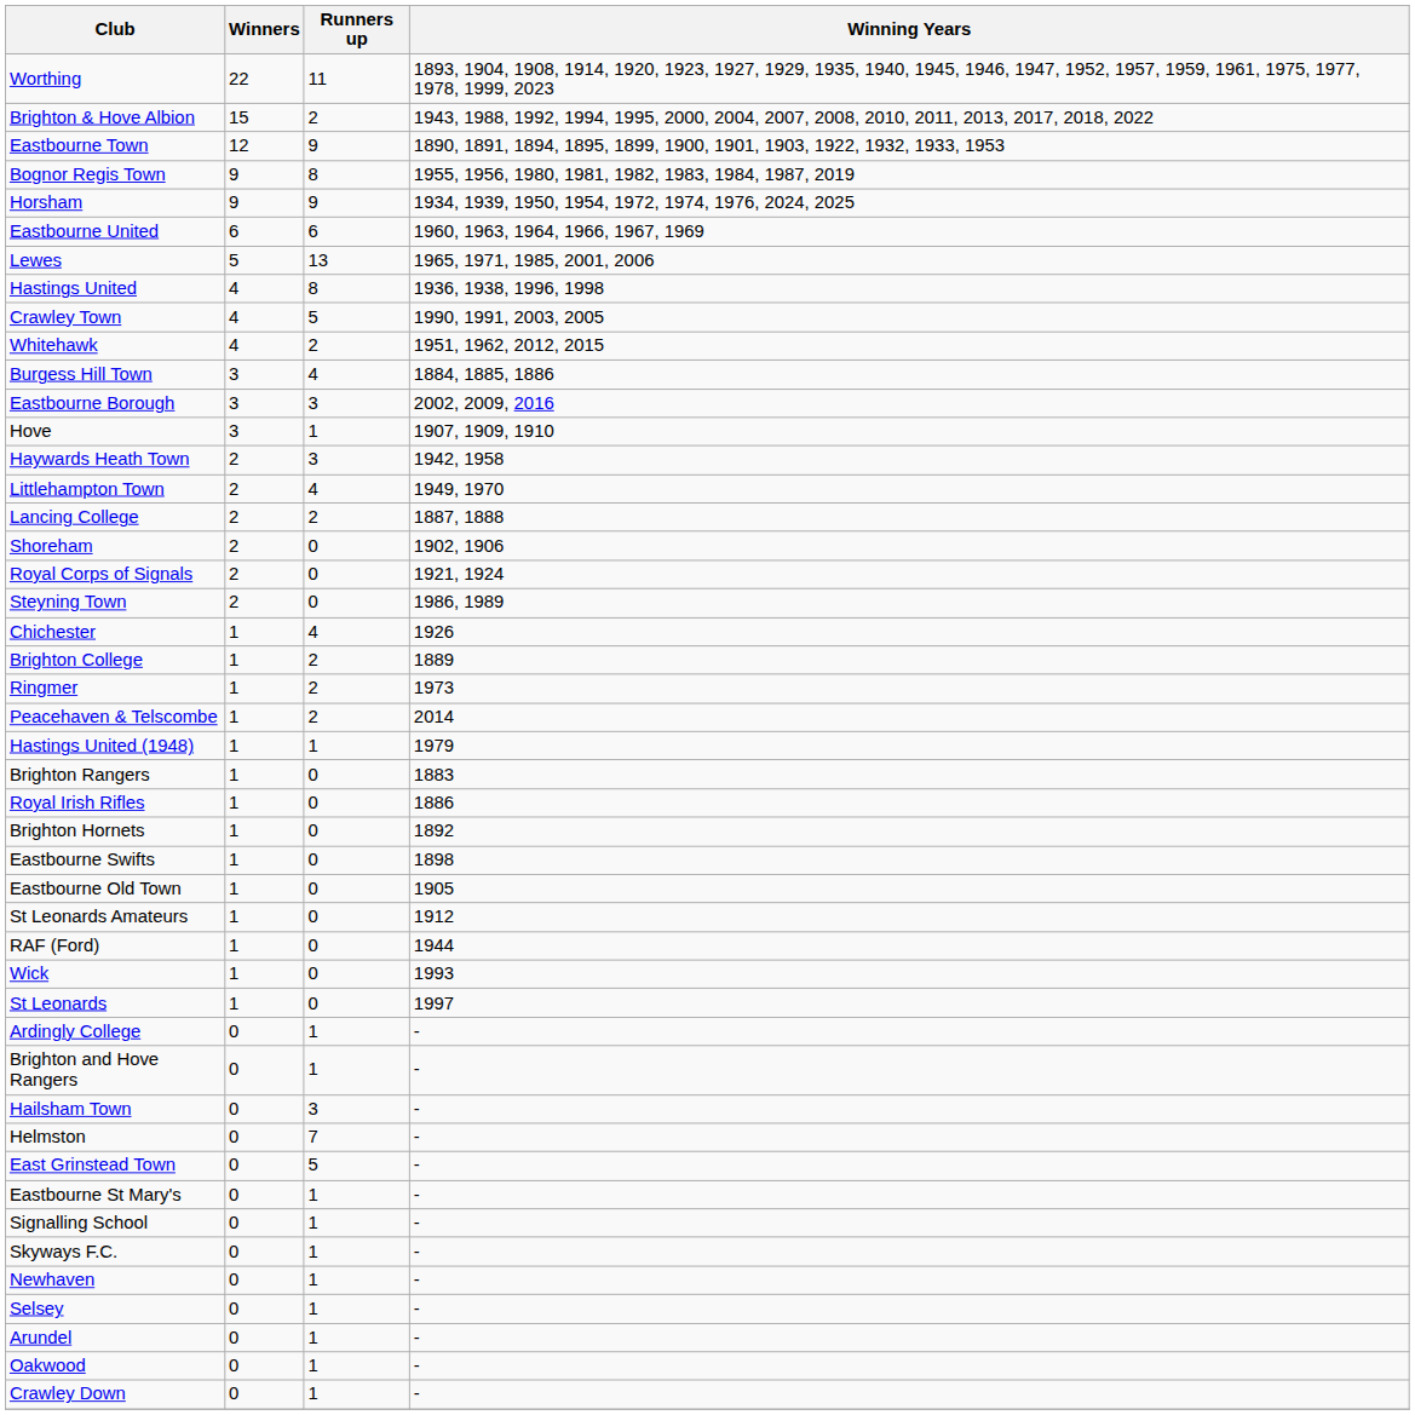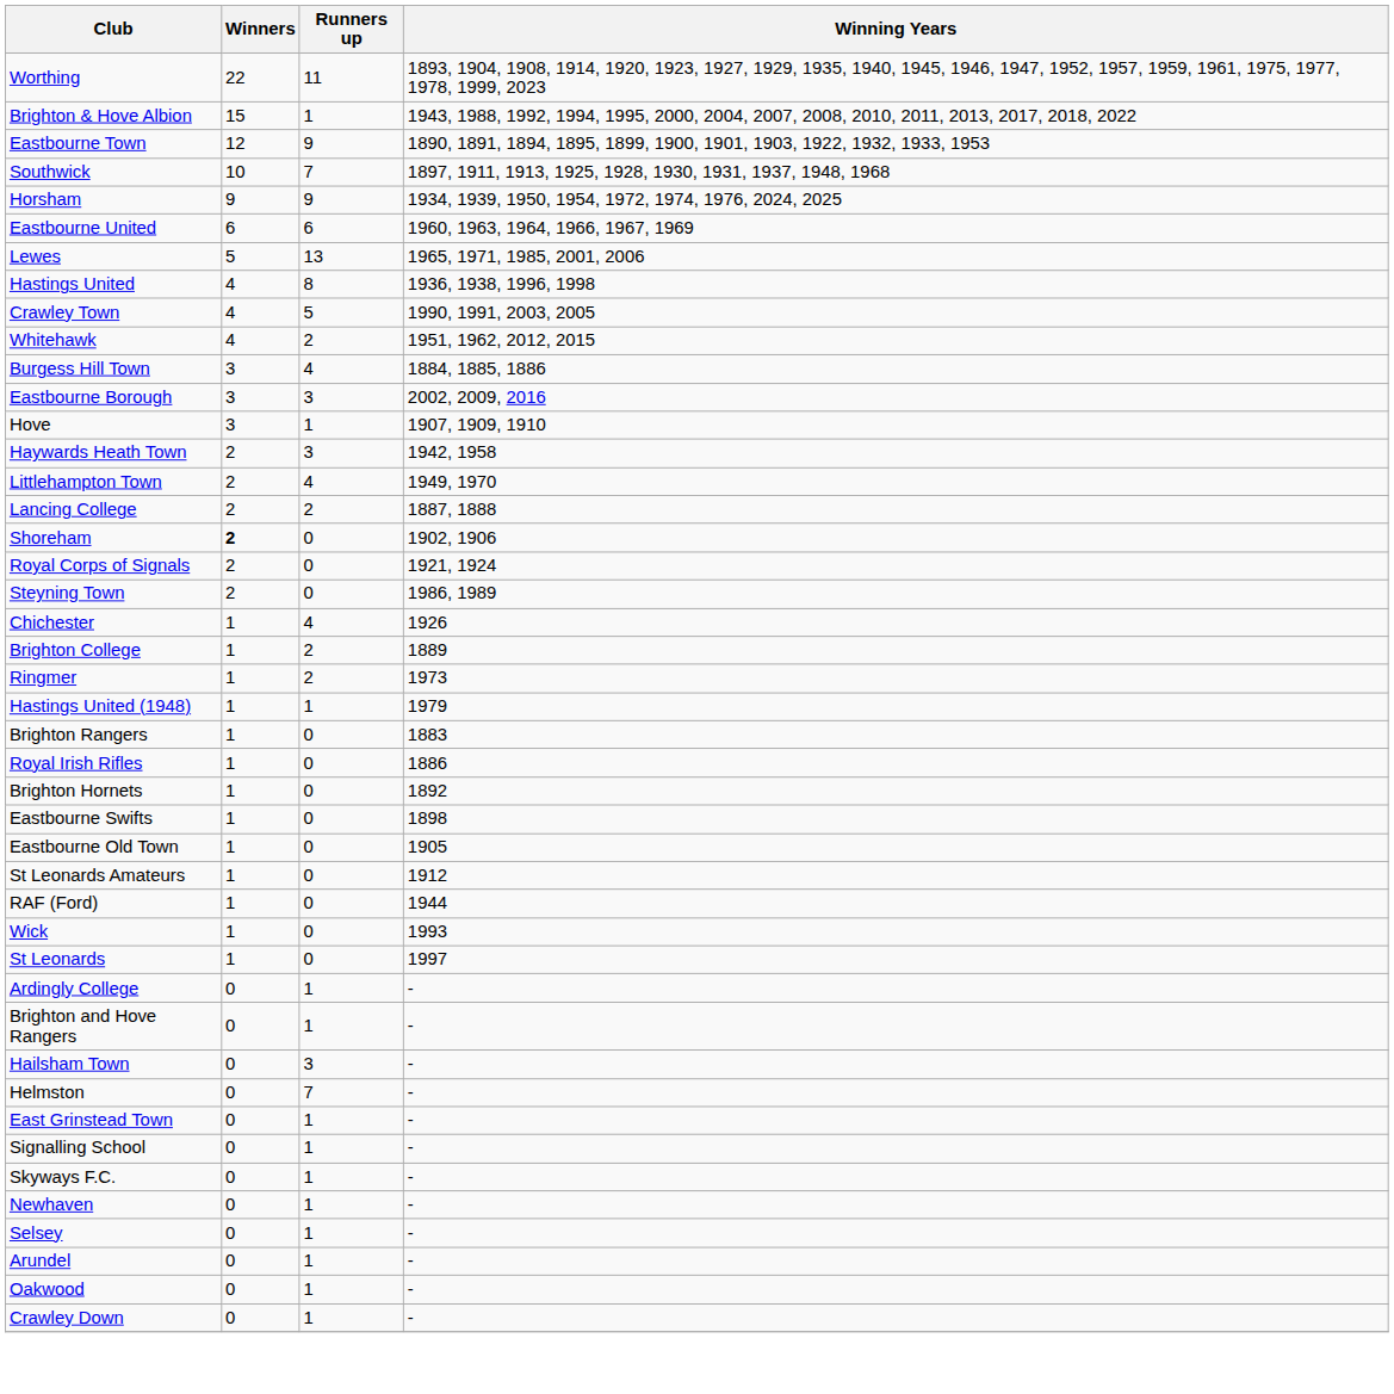 <table class="wikitable">
 <tr>
 <th>Club</th>
 <th>Winners</th>
 <th>Runners up</th>
 <th>Winning Years</th>
 </tr>
 <tr>
 <td><a href='#'>Worthing</a></td>
 <td>22</td>
 <td>11</td>
 <td>1893, 1904, 1908, 1914, 1920, 1923, 1927, 1929, 1935, 1940, 1945, 1946, 1947, 1952, 1957, 1959, 1961, 1975, 1977, 1978, 1999, 2023</td>
 </tr>
 <tr>
 <td><a href='#'>Brighton & Hove Albion</a></td>
 <td>15</td>
-<td>2</td>
+<td>1</td>
 <td>1943, 1988, 1992, 1994, 1995, 2000, 2004, 2007, 2008, 2010, 2011, 2013, 2017, 2018, 2022</td>
 </tr>
 <tr>
 <td><a href='#'>Eastbourne Town</a></td>
 <td>12</td>
 <td>9</td>
 <td>1890, 1891, 1894, 1895, 1899, 1900, 1901, 1903, 1922, 1932, 1933, 1953</td>
 </tr>
 <tr>
-<td><a href='#'>Bognor Regis Town</a></td>
-<td>9</td>
-<td>8</td>
-<td>1955, 1956, 1980, 1981, 1982, 1983, 1984, 1987, 2019</td>
+<td><a href='#'>Southwick</a></td>
+<td>10</td>
+<td>7</td>
+<td>1897, 1911, 1913, 1925, 1928, 1930, 1931, 1937, 1948, 1968</td>
 </tr>
 <tr>
 <td><a href='#'>Horsham</a></td>
 <td>9</td>
 <td>9</td>
 <td>1934, 1939, 1950, 1954, 1972, 1974, 1976, 2024, 2025</td>
 </tr>
 <tr>
 <td><a href='#'>Eastbourne United</a></td>
 <td>6</td>
 <td>6</td>
 <td>1960, 1963, 1964, 1966, 1967, 1969</td>
 </tr>
 <tr>
 <td><a href='#'>Lewes</a></td>
 <td>5</td>
 <td>13</td>
 <td>1965, 1971, 1985, 2001, 2006</td>
 </tr>
 <tr>
 <td><a href='#'>Hastings United</a></td>
 <td>4</td>
 <td>8</td>
 <td>1936, 1938, 1996, 1998</td>
 </tr>
 <tr>
 <td><a href='#'>Crawley Town</a></td>
 <td>4</td>
 <td>5</td>
 <td>1990, 1991, 2003, 2005</td>
 </tr>
 <tr>
 <td><a href='#'>Whitehawk</a></td>
 <td>4</td>
 <td>2</td>
 <td>1951, 1962, 2012, 2015</td>
 </tr>
 <tr>
 <td><a href='#'>Burgess Hill Town</a></td>
 <td>3</td>
 <td>4</td>
 <td>1884, 1885, 1886</td>
 </tr>
 <tr>
 <td><a href='#'>Eastbourne Borough</a></td>
 <td>3</td>
 <td>3</td>
 <td>2002, 2009, <a href='#'>2016</a></td>
 </tr>
 <tr>
 <td>Hove</td>
 <td>3</td>
 <td>1</td>
 <td>1907, 1909, 1910</td>
 </tr>
 <tr>
 <td><a href='#'>Haywards Heath Town</a></td>
 <td>2</td>
 <td>3</td>
 <td>1942, 1958</td>
 </tr>
 <tr>
 <td><a href='#'>Littlehampton Town</a></td>
 <td>2</td>
 <td>4</td>
 <td>1949, 1970</td>
 </tr>
 <tr>
 <td><a href='#'>Lancing College</a></td>
 <td>2</td>
 <td>2</td>
 <td>1887, 1888</td>
 </tr>
 <tr>
 <td><a href='#'>Shoreham</a></td>
-<td>2</td>
+<td><strong>2</strong></td>
 <td>0</td>
 <td>1902, 1906</td>
 </tr>
 <tr>
 <td><a href='#'>Royal Corps of Signals</a></td>
 <td>2</td>
 <td>0</td>
 <td>1921, 1924</td>
 </tr>
 <tr>
 <td><a href='#'>Steyning Town</a></td>
 <td>2</td>
 <td>0</td>
 <td>1986, 1989</td>
 </tr>
 <tr>
 <td><a href='#'>Chichester</a></td>
 <td>1</td>
 <td>4</td>
 <td>1926</td>
 </tr>
 <tr>
 <td><a href='#'>Brighton College</a></td>
 <td>1</td>
 <td>2</td>
 <td>1889</td>
 </tr>
 <tr>
 <td><a href='#'>Ringmer</a></td>
 <td>1</td>
 <td>2</td>
 <td>1973</td>
-</tr>
-<tr>
-<td><a href='#'>Peacehaven & Telscombe</a></td>
-<td>1</td>
-<td>2</td>
-<td>2014</td>
 </tr>
 <tr>
 <td><a href='#'>Hastings United (1948)</a></td>
 <td>1</td>
 <td>1</td>
 <td>1979</td>
 </tr>
 <tr>
 <td>Brighton Rangers</td>
 <td>1</td>
 <td>0</td>
 <td>1883</td>
 </tr>
 <tr>
 <td><a href='#'>Royal Irish Rifles</a></td>
 <td>1</td>
 <td>0</td>
 <td>1886</td>
 </tr>
 <tr>
 <td>Brighton Hornets</td>
 <td>1</td>
 <td>0</td>
 <td>1892</td>
 </tr>
 <tr>
 <td>Eastbourne Swifts</td>
 <td>1</td>
 <td>0</td>
 <td>1898</td>
 </tr>
 <tr>
 <td>Eastbourne Old Town</td>
 <td>1</td>
 <td>0</td>
 <td>1905</td>
 </tr>
 <tr>
 <td>St Leonards Amateurs</td>
 <td>1</td>
 <td>0</td>
 <td>1912</td>
 </tr>
 <tr>
 <td>RAF (Ford)</td>
 <td>1</td>
 <td>0</td>
 <td>1944</td>
 </tr>
 <tr>
 <td><a href='#'>Wick</a></td>
 <td>1</td>
 <td>0</td>
 <td>1993</td>
 </tr>
 <tr>
 <td><a href='#'>St Leonards</a></td>
 <td>1</td>
 <td>0</td>
 <td>1997</td>
 </tr>
 <tr>
 <td><a href='#'>Ardingly College</a></td>
 <td>0</td>
 <td>1</td>
 <td>-</td>
 </tr>
 <tr>
 <td>Brighton and Hove Rangers</td>
 <td>0</td>
 <td>1</td>
 <td>-</td>
 </tr>
 <tr>
 <td><a href='#'>Hailsham Town</a></td>
 <td>0</td>
 <td>3</td>
 <td>-</td>
 </tr>
 <tr>
 <td>Helmston</td>
 <td>0</td>
 <td>7</td>
 <td>-</td>
 </tr>
 <tr>
 <td><a href='#'>East Grinstead Town</a></td>
 <td>0</td>
-<td>5</td>
-<td>-</td>
-</tr>
-<tr>
-<td>Eastbourne St Mary's</td>
-<td>0</td>
 <td>1</td>
 <td>-</td>
 </tr>
 <tr>
 <td>Signalling School</td>
 <td>0</td>
 <td>1</td>
 <td>-</td>
 </tr>
 <tr>
 <td>Skyways F.C.</td>
 <td>0</td>
 <td>1</td>
 <td>-</td>
 </tr>
 <tr>
 <td><a href='#'>Newhaven</a></td>
 <td>0</td>
 <td>1</td>
 <td>-</td>
 </tr>
 <tr>
 <td><a href='#'>Selsey</a></td>
 <td>0</td>
 <td>1</td>
 <td>-</td>
 </tr>
 <tr>
 <td><a href='#'>Arundel</a></td>
 <td>0</td>
 <td>1</td>
 <td>-</td>
 </tr>
 <tr>
 <td><a href='#'>Oakwood</a></td>
 <td>0</td>
 <td>1</td>
 <td>-</td>
 </tr>
 <tr>
 <td><a href='#'>Crawley Down</a></td>
 <td>0</td>
 <td>1</td>
 <td>-</td>
 </tr>
 <tr>
 </tr>
 </table>
